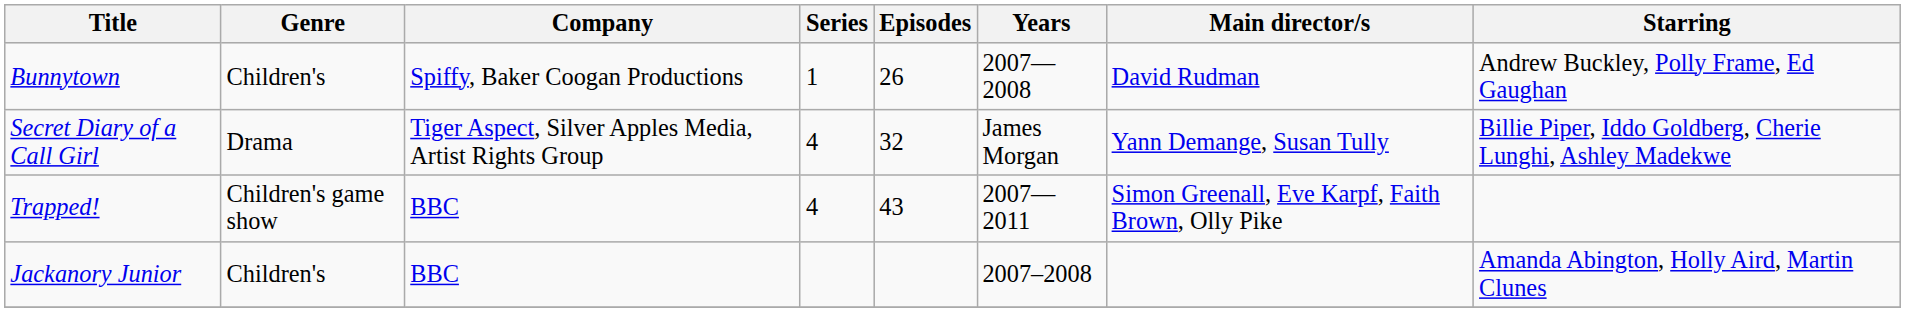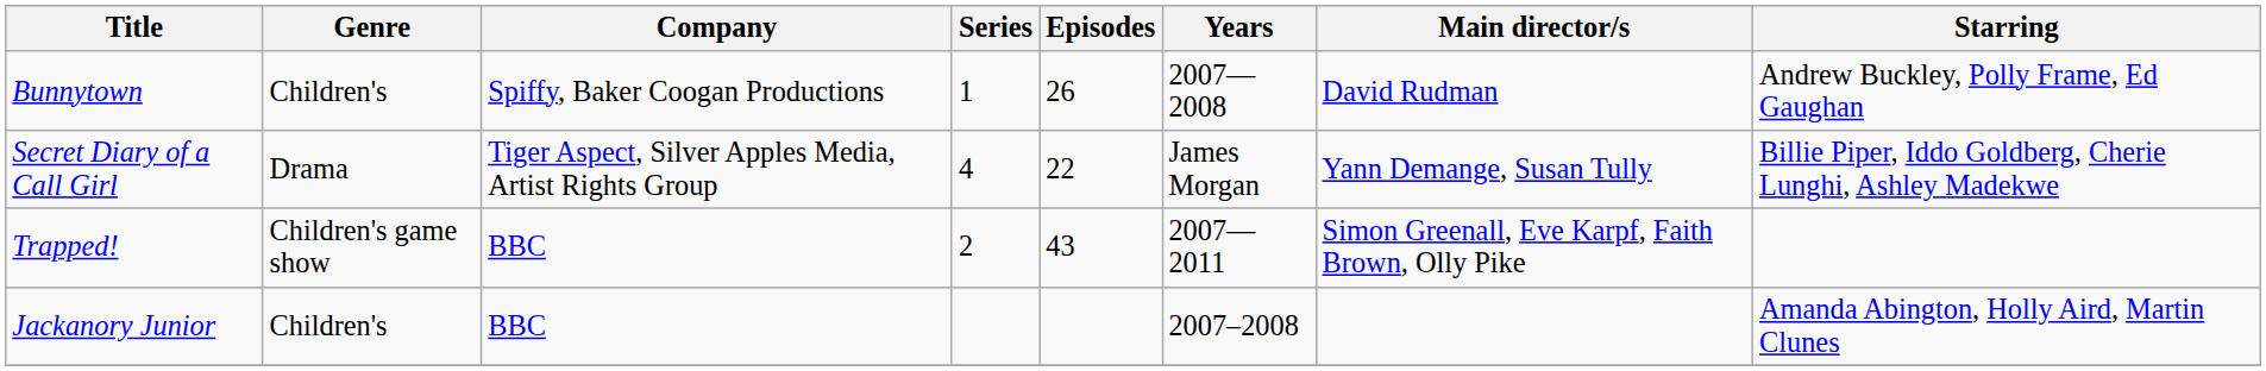 <table class="wikitable unsortable">
 <tr>
 <th>Title</th>
 <th>Genre</th>
 <th>Company</th>
 <th>Series</th>
 <th>Episodes</th>
 <th>Years</th>
 <th>Main director/s</th>
 <th>Starring</th>
 </tr>
 <tr>
 <td><em><a href='#'>Bunnytown</a></em></td>
 <td>Children's</td>
 <td><a href='#'>Spiffy</a>, Baker Coogan Productions</td>
 <td>1</td>
 <td>26</td>
 <td>2007—2008</td>
 <td><a href='#'>David Rudman</a></td>
 <td>Andrew Buckley, <a href='#'>Polly Frame</a>, <a href='#'>Ed Gaughan</a></td>
 </tr>
 <tr>
 <td><em><a href='#'>Secret Diary of a Call Girl</a></em></td>
 <td>Drama</td>
 <td><a href='#'>Tiger Aspect</a>, Silver Apples Media, Artist Rights Group</td>
 <td>4</td>
-<td>32</td>
+<td>22</td>
 <td>James Morgan</td>
 <td><a href='#'>Yann Demange</a>, <a href='#'>Susan Tully</a></td>
 <td><a href='#'>Billie Piper</a>, <a href='#'>Iddo Goldberg</a>, <a href='#'>Cherie Lunghi</a>, <a href='#'>Ashley Madekwe</a></td>
 </tr>
 <tr>
 <td><em><a href='#'>Trapped!</a></em></td>
 <td>Children's game show</td>
 <td><a href='#'>BBC</a></td>
-<td>4</td>
+<td>2</td>
 <td>43</td>
 <td>2007—2011</td>
 <td><a href='#'>Simon Greenall</a>, <a href='#'>Eve Karpf</a>, <a href='#'>Faith Brown</a>, Olly Pike</td>
 </tr>
 <tr>
 <td><em><a href='#'>Jackanory Junior</a></em></td>
 <td>Children's</td>
 <td><a href='#'>BBC</a></td>
 <td></td>
 <td></td>
 <td>2007–2008</td>
 <td></td>
 <td><a href='#'>Amanda Abington</a>, <a href='#'>Holly Aird</a>, <a href='#'>Martin Clunes</a></td>
 </tr>
 <tr>
 </tr>
 </table>
